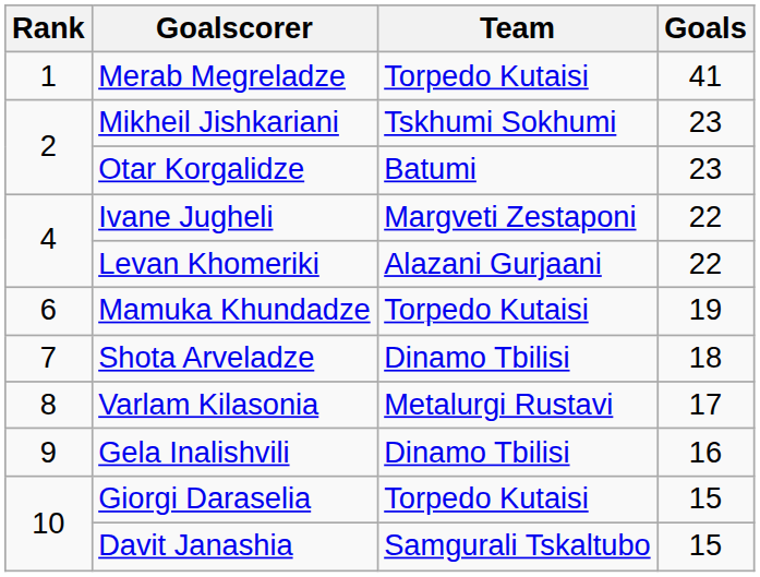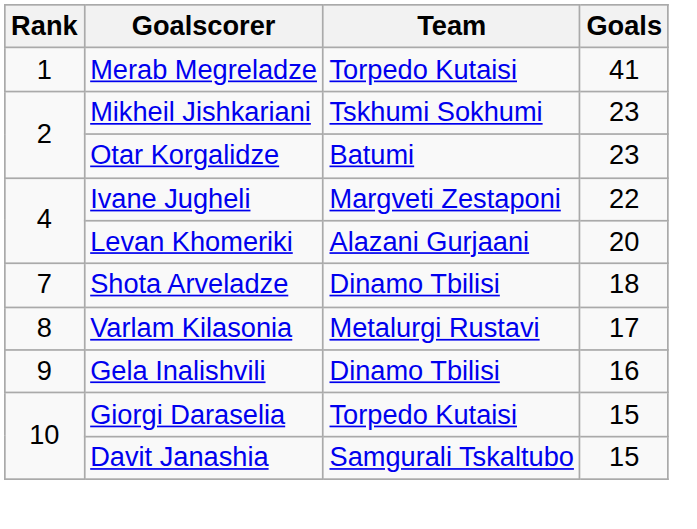 <table class="wikitable">
 <tr>
 <th>Rank</th>
 <th>Goalscorer</th>
 <th>Team</th>
 <th>Goals</th>
 </tr>
 <tr>
 <td align="center">1</td>
 <td> <a href='#'>Merab Megreladze</a></td>
 <td><a href='#'>Torpedo Kutaisi</a></td>
 <td align="center">41</td>
 </tr>
 <tr>
 <td rowspan=2 align="center">2</td>
 <td> <a href='#'>Mikheil Jishkariani</a></td>
 <td><a href='#'>Tskhumi Sokhumi</a></td>
 <td align="center">23</td>
 </tr>
 <tr>
 <td> <a href='#'>Otar Korgalidze</a></td>
 <td><a href='#'>Batumi</a></td>
 <td align="center">23</td>
 </tr>
 <tr>
 <td rowspan=2 align="center">4</td>
 <td> <a href='#'>Ivane Jugheli</a></td>
 <td><a href='#'>Margveti Zestaponi</a></td>
 <td align="center">22</td>
 </tr>
 <tr>
 <td> <a href='#'>Levan Khomeriki</a></td>
 <td><a href='#'>Alazani Gurjaani</a></td>
-<td align="center">22</td>
-</tr>
-<tr>
-<td align="center">6</td>
-<td> <a href='#'>Mamuka Khundadze</a></td>
-<td><a href='#'>Torpedo Kutaisi</a></td>
-<td align="center">19</td>
+<td align="center">20</td>
 </tr>
 <tr>
 <td align="center">7</td>
 <td> <a href='#'>Shota Arveladze</a></td>
 <td><a href='#'>Dinamo Tbilisi</a></td>
 <td align="center">18</td>
 </tr>
 <tr>
 <td align="center">8</td>
 <td> <a href='#'>Varlam Kilasonia</a></td>
 <td><a href='#'>Metalurgi Rustavi</a></td>
 <td align="center">17</td>
 </tr>
 <tr>
 <td align="center">9</td>
 <td> <a href='#'>Gela Inalishvili</a></td>
 <td><a href='#'>Dinamo Tbilisi</a></td>
 <td align="center">16</td>
 </tr>
 <tr>
 <td rowspan=2 align="center">10</td>
 <td> <a href='#'>Giorgi Daraselia</a></td>
 <td><a href='#'>Torpedo Kutaisi</a></td>
 <td align="center">15</td>
 </tr>
 <tr>
 <td> <a href='#'>Davit Janashia</a></td>
 <td><a href='#'>Samgurali Tskaltubo</a></td>
 <td align="center">15</td>
 </tr>
 </table>
